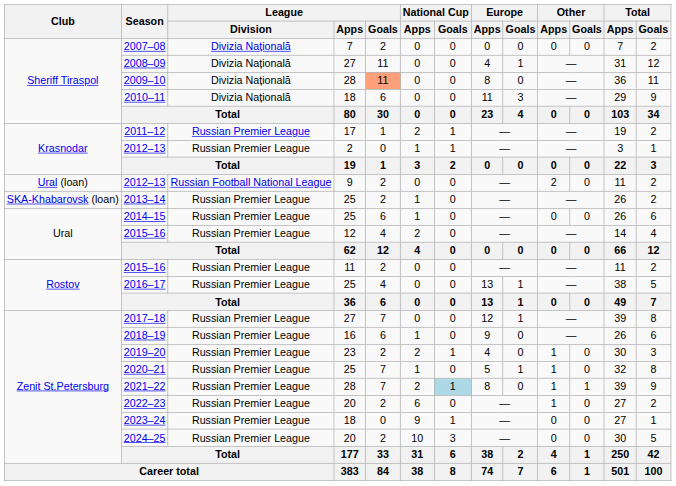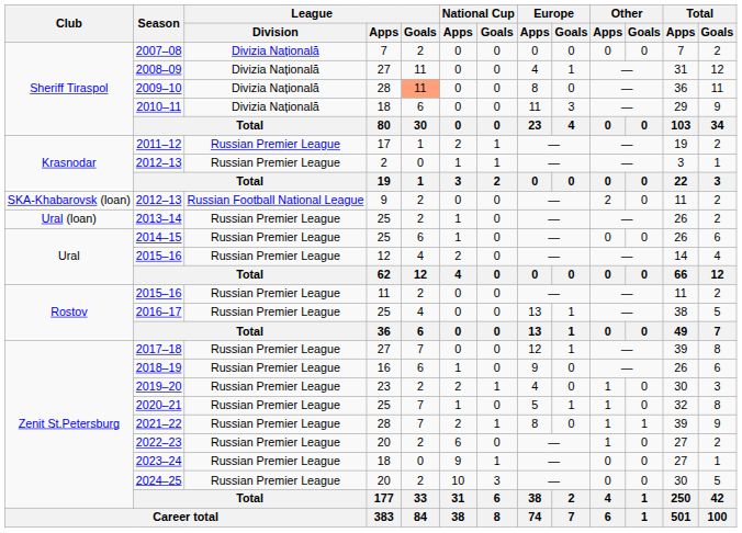 <table class="wikitable" style="text-align: center;">
 <tr>
 <th rowspan="2">Club</th>
 <th rowspan="2">Season</th>
 <th colspan="3">League</th>
 <th colspan="2">National Cup</th>
 <th colspan="2">Europe</th>
 <th colspan="2">Other</th>
 <th colspan="2">Total</th>
 </tr>
 <tr>
 <th>Division</th>
 <th>Apps</th>
 <th>Goals</th>
 <th>Apps</th>
 <th>Goals</th>
 <th>Apps</th>
 <th>Goals</th>
 <th>Apps</th>
 <th>Goals</th>
 <th>Apps</th>
 <th>Goals</th>
 </tr>
 <tr>
 <td rowspan="5" valign="center"><a href='#'>Sheriff Tiraspol</a></td>
 <td><a href='#'>2007–08</a></td>
 <td><a href='#'>Divizia Națională</a></td>
 <td>7</td>
 <td>2</td>
 <td>0</td>
 <td>0</td>
 <td>0</td>
 <td>0</td>
 <td>0</td>
 <td>0</td>
 <td>7</td>
 <td>2</td>
 </tr>
 <tr>
 <td><a href='#'>2008–09</a></td>
 <td>Divizia Națională</td>
 <td>27</td>
 <td>11</td>
 <td>0</td>
 <td>0</td>
 <td>4</td>
 <td>1</td>
 <td colspan="2">—</td>
 <td>31</td>
 <td>12</td>
 </tr>
 <tr>
 <td><a href='#'>2009–10</a></td>
 <td>Divizia Națională</td>
 <td>28</td>
 <td style="background: lightsalmon;">11</td>
 <td>0</td>
 <td>0</td>
 <td>8</td>
 <td>0</td>
 <td colspan="2">—</td>
 <td>36</td>
 <td>11</td>
 </tr>
 <tr>
 <td><a href='#'>2010–11</a></td>
 <td>Divizia Națională</td>
 <td>18</td>
 <td>6</td>
 <td>0</td>
 <td>0</td>
 <td>11</td>
 <td>3</td>
 <td colspan="2">—</td>
 <td>29</td>
 <td>9</td>
 </tr>
 <tr>
 <th colspan="2">Total</th>
 <th>80</th>
 <th>30</th>
 <th>0</th>
 <th>0</th>
 <th>23</th>
 <th>4</th>
 <th>0</th>
 <th>0</th>
 <th>103</th>
 <th>34</th>
 </tr>
 <tr>
 <td rowspan="3" valign="center"><a href='#'>Krasnodar</a></td>
 <td><a href='#'>2011–12</a></td>
 <td><a href='#'>Russian Premier League</a></td>
 <td>17</td>
 <td>1</td>
 <td>2</td>
 <td>1</td>
 <td colspan="2">—</td>
 <td colspan="2">—</td>
 <td>19</td>
 <td>2</td>
 </tr>
 <tr>
 <td><a href='#'>2012–13</a></td>
 <td>Russian Premier League</td>
 <td>2</td>
 <td>0</td>
 <td>1</td>
 <td>1</td>
 <td colspan="2">—</td>
 <td colspan="2">—</td>
 <td>3</td>
 <td>1</td>
 </tr>
 <tr>
 <th colspan="2">Total</th>
 <th>19</th>
 <th>1</th>
 <th>3</th>
 <th>2</th>
 <th>0</th>
 <th>0</th>
 <th>0</th>
 <th>0</th>
 <th>22</th>
 <th>3</th>
 </tr>
 <tr>
-<td><a href='#'>Ural</a> (loan)</td>
+<td valign="center"><a href='#'>SKA-Khabarovsk</a> (loan)</td>
 <td><a href='#'>2012–13</a></td>
 <td><a href='#'>Russian Football National League</a></td>
 <td>9</td>
 <td>2</td>
 <td>0</td>
 <td>0</td>
 <td colspan="2">—</td>
 <td>2</td>
 <td>0</td>
 <td>11</td>
 <td>2</td>
 </tr>
 <tr>
-<td valign="center"><a href='#'>SKA-Khabarovsk</a> (loan)</td>
+<td><a href='#'>Ural</a> (loan)</td>
 <td><a href='#'>2013–14</a></td>
 <td>Russian Premier League</td>
 <td>25</td>
 <td>2</td>
 <td>1</td>
 <td>0</td>
 <td colspan="2">—</td>
 <td colspan="2">—</td>
 <td>26</td>
 <td>2</td>
 </tr>
 <tr>
 <td rowspan="3">Ural</td>
 <td><a href='#'>2014–15</a></td>
 <td>Russian Premier League</td>
 <td>25</td>
 <td>6</td>
 <td>1</td>
 <td>0</td>
 <td colspan="2">—</td>
 <td>0</td>
 <td>0</td>
 <td>26</td>
 <td>6</td>
 </tr>
 <tr>
 <td><a href='#'>2015–16</a></td>
 <td>Russian Premier League</td>
 <td>12</td>
 <td>4</td>
 <td>2</td>
 <td>0</td>
 <td colspan="2">—</td>
 <td colspan="2">—</td>
 <td>14</td>
 <td>4</td>
 </tr>
 <tr>
 <th colspan="2">Total</th>
 <th>62</th>
 <th>12</th>
 <th>4</th>
 <th>0</th>
 <th>0</th>
 <th>0</th>
 <th>0</th>
 <th>0</th>
 <th>66</th>
 <th>12</th>
 </tr>
 <tr>
 <td rowspan="3" valign="center"><a href='#'>Rostov</a></td>
 <td><a href='#'>2015–16</a></td>
 <td>Russian Premier League</td>
 <td>11</td>
 <td>2</td>
 <td>0</td>
 <td>0</td>
 <td colspan="2">—</td>
 <td colspan="2">—</td>
 <td>11</td>
 <td>2</td>
 </tr>
 <tr>
 <td><a href='#'>2016–17</a></td>
 <td>Russian Premier League</td>
 <td>25</td>
 <td>4</td>
 <td>0</td>
 <td>0</td>
 <td>13</td>
 <td>1</td>
 <td colspan="2">—</td>
 <td>38</td>
 <td>5</td>
 </tr>
 <tr>
 <th colspan="2">Total</th>
 <th>36</th>
 <th>6</th>
 <th>0</th>
 <th>0</th>
 <th>13</th>
 <th>1</th>
 <th>0</th>
 <th>0</th>
 <th>49</th>
 <th>7</th>
 </tr>
 <tr>
 <td valign="center" rowspan="9"><a href='#'>Zenit St.Petersburg</a></td>
 <td><a href='#'>2017–18</a></td>
 <td>Russian Premier League</td>
 <td>27</td>
 <td>7</td>
 <td>0</td>
 <td>0</td>
 <td>12</td>
 <td>1</td>
 <td colspan="2">—</td>
 <td>39</td>
 <td>8</td>
 </tr>
 <tr>
 <td><a href='#'>2018–19</a></td>
 <td>Russian Premier League</td>
 <td>16</td>
 <td>6</td>
 <td>1</td>
 <td>0</td>
 <td>9</td>
 <td>0</td>
 <td colspan="2">—</td>
 <td>26</td>
 <td>6</td>
 </tr>
 <tr>
 <td><a href='#'>2019–20</a></td>
 <td>Russian Premier League</td>
 <td>23</td>
 <td>2</td>
 <td>2</td>
 <td>1</td>
 <td>4</td>
 <td>0</td>
 <td>1</td>
 <td>0</td>
 <td>30</td>
 <td>3</td>
 </tr>
 <tr>
 <td><a href='#'>2020–21</a></td>
 <td>Russian Premier League</td>
 <td>25</td>
 <td>7</td>
 <td>1</td>
 <td>0</td>
 <td>5</td>
 <td>1</td>
 <td>1</td>
 <td>0</td>
 <td>32</td>
 <td>8</td>
 </tr>
 <tr>
 <td><a href='#'>2021–22</a></td>
 <td>Russian Premier League</td>
 <td>28</td>
 <td>7</td>
 <td>2</td>
-<td style="background: lightblue;">1</td>
+<td>1</td>
 <td>8</td>
 <td>0</td>
 <td>1</td>
 <td>1</td>
 <td>39</td>
 <td>9</td>
 </tr>
 <tr>
 <td><a href='#'>2022–23</a></td>
 <td>Russian Premier League</td>
 <td>20</td>
 <td>2</td>
 <td>6</td>
 <td>0</td>
 <td colspan="2">—</td>
 <td>1</td>
 <td>0</td>
 <td>27</td>
 <td>2</td>
 </tr>
 <tr>
 <td><a href='#'>2023–24</a></td>
 <td>Russian Premier League</td>
 <td>18</td>
 <td>0</td>
 <td>9</td>
 <td>1</td>
 <td colspan="2">—</td>
 <td>0</td>
 <td>0</td>
 <td>27</td>
 <td>1</td>
 </tr>
 <tr>
 <td><a href='#'>2024–25</a></td>
 <td>Russian Premier League</td>
 <td>20</td>
 <td>2</td>
 <td>10</td>
 <td>3</td>
 <td colspan="2">—</td>
 <td>0</td>
 <td>0</td>
 <td>30</td>
 <td>5</td>
 </tr>
 <tr>
 <th colspan="2">Total</th>
 <th>177</th>
 <th>33</th>
 <th>31</th>
 <th>6</th>
 <th>38</th>
 <th>2</th>
 <th>4</th>
 <th>1</th>
 <th>250</th>
 <th>42</th>
 </tr>
 <tr>
 <th colspan="3">Career total</th>
 <th>383</th>
 <th>84</th>
 <th>38</th>
 <th>8</th>
 <th>74</th>
 <th>7</th>
 <th>6</th>
 <th>1</th>
 <th>501</th>
 <th>100</th>
 </tr>
 </table>
